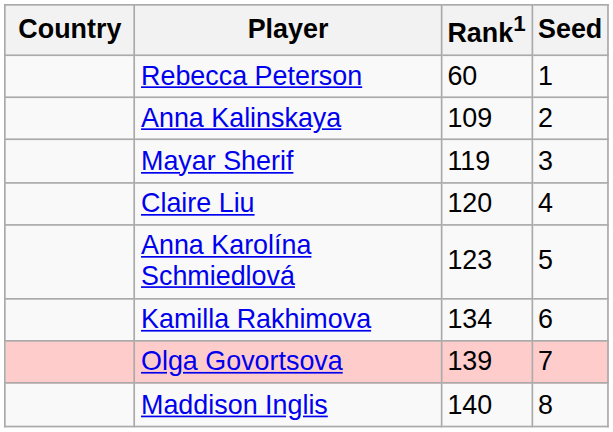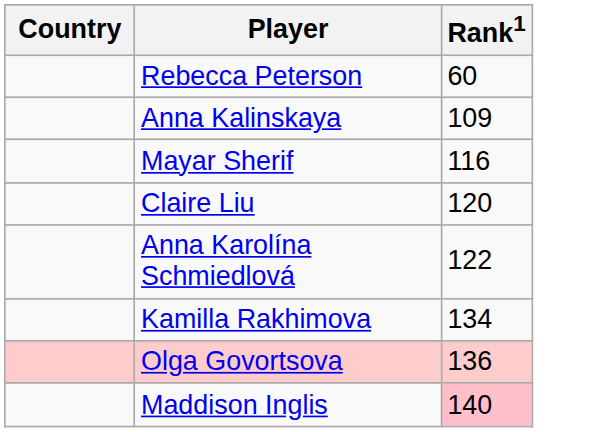 <table class="wikitable" border="1">
 <tr>
 <th width="70">Country</th>
 <th width="175">Player</th>
 <th>Rank<sup>1</sup></th>
-<th>Seed</th>
 </tr>
 <tr>
 <td></td>
 <td><a href='#'>Rebecca Peterson</a></td>
 <td>60</td>
-<td>1</td>
 </tr>
 <tr>
 <td></td>
 <td><a href='#'>Anna Kalinskaya</a></td>
 <td>109</td>
-<td>2</td>
 </tr>
 <tr>
 <td></td>
 <td><a href='#'>Mayar Sherif</a></td>
-<td>119</td>
-<td>3</td>
+<td>116</td>
 </tr>
 <tr>
 <td></td>
 <td><a href='#'>Claire Liu</a></td>
 <td>120</td>
-<td>4</td>
 </tr>
 <tr>
 <td></td>
 <td><a href='#'>Anna Karolína Schmiedlová</a></td>
-<td>123</td>
-<td>5</td>
+<td>122</td>
 </tr>
 <tr>
 <td></td>
 <td><a href='#'>Kamilla Rakhimova</a></td>
 <td>134</td>
-<td>6</td>
 </tr>
 <tr style="background:#fcc;">
 <td></td>
 <td><a href='#'>Olga Govortsova</a></td>
-<td>139</td>
-<td>7</td>
+<td>136</td>
 </tr>
 <tr>
 <td></td>
 <td><a href='#'>Maddison Inglis</a></td>
-<td>140</td>
-<td>8</td>
+<td style="background: pink;">140</td>
 </tr>
 </table>
